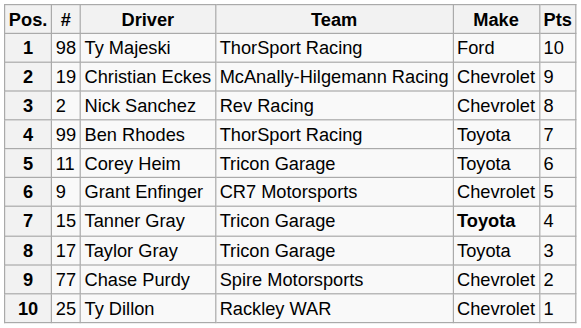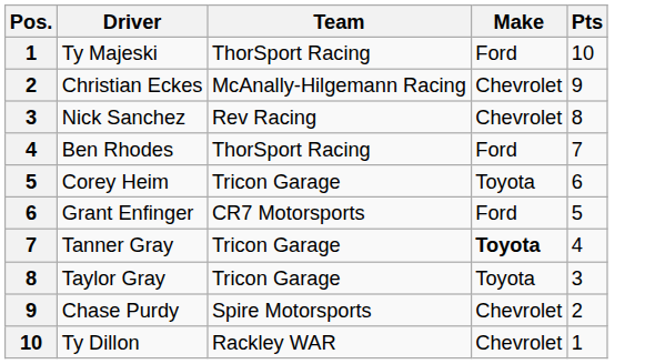 <table class="wikitable" style="font-size:95%">
 <tr>
 <th>Pos.</th>
-<th>#</th>
 <th>Driver</th>
 <th>Team</th>
 <th>Make</th>
 <th>Pts</th>
 </tr>
 <tr>
 <th>1</th>
-<td>98</td>
 <td>Ty Majeski</td>
 <td>ThorSport Racing</td>
 <td>Ford</td>
 <td>10</td>
 </tr>
 <tr>
 <th>2</th>
-<td>19</td>
 <td>Christian Eckes</td>
 <td>McAnally-Hilgemann Racing</td>
 <td>Chevrolet</td>
 <td>9</td>
 </tr>
 <tr>
 <th>3</th>
-<td>2</td>
 <td>Nick Sanchez</td>
 <td>Rev Racing</td>
 <td>Chevrolet</td>
 <td>8</td>
 </tr>
 <tr>
 <th>4</th>
-<td>99</td>
 <td>Ben Rhodes</td>
 <td>ThorSport Racing</td>
-<td>Toyota</td>
+<td>Ford</td>
 <td>7</td>
 </tr>
 <tr>
 <th>5</th>
-<td>11</td>
 <td>Corey Heim</td>
 <td>Tricon Garage</td>
 <td>Toyota</td>
 <td>6</td>
 </tr>
 <tr>
 <th>6</th>
-<td>9</td>
 <td>Grant Enfinger</td>
 <td>CR7 Motorsports</td>
-<td>Chevrolet</td>
+<td>Ford</td>
 <td>5</td>
 </tr>
 <tr>
 <th>7</th>
-<td>15</td>
 <td>Tanner Gray</td>
 <td>Tricon Garage</td>
 <td><strong>Toyota</strong></td>
 <td>4</td>
 </tr>
 <tr>
 <th>8</th>
-<td>17</td>
 <td>Taylor Gray</td>
 <td>Tricon Garage</td>
 <td>Toyota</td>
 <td>3</td>
 </tr>
 <tr>
 <th>9</th>
-<td>77</td>
 <td>Chase Purdy</td>
 <td>Spire Motorsports</td>
 <td>Chevrolet</td>
 <td>2</td>
 </tr>
 <tr>
 <th>10</th>
-<td>25</td>
 <td>Ty Dillon</td>
 <td>Rackley WAR</td>
 <td>Chevrolet</td>
 <td>1</td>
 </tr>
 </table>
